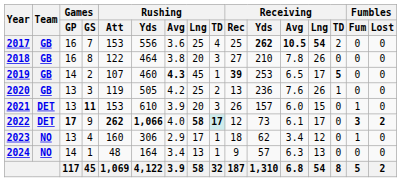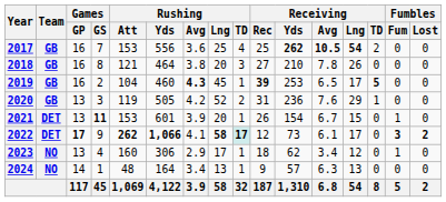 <table class="wikitable" style="text-align: center;">
 <tr>
 <th rowspan="2">Year</th>
 <th rowspan="2">Team</th>
 <th colspan="2">Games</th>
 <th colspan="5">Rushing</th>
 <th colspan="5">Receiving</th>
 <th colspan="2">Fumbles</th>
 </tr>
 <tr>
 <th>GP</th>
 <th>GS</th>
 <th>Att</th>
 <th>Yds</th>
 <th>Avg</th>
 <th>Lng</th>
 <th>TD</th>
 <th>Rec</th>
 <th>Yds</th>
 <th>Avg</th>
 <th>Lng</th>
 <th>TD</th>
 <th>Fum</th>
 <th>Lost</th>
 </tr>
 <tr>
 <th><a href='#'>2017</a></th>
 <th><a href='#'>GB</a></th>
 <td>16</td>
 <td>7</td>
 <td>153</td>
 <td>556</td>
 <td>3.6</td>
 <td>25</td>
 <td>4</td>
 <td>25</td>
 <td><strong>262</strong></td>
 <td><strong>10.5</strong></td>
 <td><strong>54</strong></td>
 <td>2</td>
 <td>0</td>
 <td>0</td>
 </tr>
 <tr>
 <th><a href='#'>2018</a></th>
 <th><a href='#'>GB</a></th>
 <td>16</td>
 <td>8</td>
-<td>122</td>
+<td>121</td>
 <td>464</td>
 <td>3.8</td>
 <td>20</td>
 <td>3</td>
 <td>27</td>
 <td>210</td>
 <td>7.8</td>
 <td>26</td>
 <td>0</td>
 <td>0</td>
 <td>0</td>
 </tr>
 <tr>
 <th><a href='#'>2019</a></th>
 <th><a href='#'>GB</a></th>
-<td>14</td>
+<td>16</td>
 <td>2</td>
-<td>107</td>
+<td>104</td>
 <td>460</td>
 <td><strong>4.3</strong></td>
 <td>45</td>
 <td>1</td>
 <td><strong>39</strong></td>
 <td>253</td>
 <td>6.5</td>
 <td>17</td>
 <td><strong>5</strong></td>
 <td>0</td>
 <td>0</td>
 </tr>
 <tr>
 <th><a href='#'>2020</a></th>
 <th><a href='#'>GB</a></th>
 <td>13</td>
 <td>3</td>
 <td>119</td>
 <td>505</td>
 <td>4.2</td>
-<td>25</td>
+<td>52</td>
 <td>2</td>
-<td>13</td>
+<td>31</td>
 <td>236</td>
 <td>7.6</td>
-<td>26</td>
+<td>29</td>
 <td>1</td>
 <td>0</td>
 <td>0</td>
 </tr>
 <tr>
 <th><a href='#'>2021</a></th>
 <th><a href='#'>DET</a></th>
 <td>13</td>
 <td><strong>11</strong></td>
 <td>153</td>
-<td>610</td>
+<td>601</td>
 <td>3.9</td>
 <td>20</td>
-<td>3</td>
+<td>1</td>
 <td>26</td>
-<td>157</td>
-<td>6.0</td>
+<td>154</td>
+<td>6.7</td>
 <td>15</td>
 <td>0</td>
 <td>1</td>
 <td>0</td>
 </tr>
 <tr>
 <th><a href='#'>2022</a></th>
 <th><a href='#'>DET</a></th>
 <td><strong>17</strong></td>
 <td>9</td>
 <td><strong>262</strong></td>
 <td><strong>1,066</strong></td>
-<td>4.0</td>
+<td>4.1</td>
 <td><strong>58</strong></td>
 <td style="background:#cfecec;"><strong>17</strong></td>
 <td>12</td>
 <td>73</td>
 <td>6.1</td>
 <td>17</td>
 <td>0</td>
 <td><strong>3</strong></td>
 <td><strong>2</strong></td>
 </tr>
 <tr>
 <th><a href='#'>2023</a></th>
 <th><a href='#'>NO</a></th>
 <td>13</td>
 <td>4</td>
 <td>160</td>
 <td>306</td>
 <td>2.9</td>
 <td>17</td>
 <td>1</td>
 <td>18</td>
 <td>62</td>
 <td>3.4</td>
 <td>12</td>
 <td>0</td>
 <td>1</td>
 <td>0</td>
 </tr>
 <tr>
 <th><a href='#'>2024</a></th>
 <th><a href='#'>NO</a></th>
 <td>14</td>
 <td>1</td>
 <td>48</td>
 <td>164</td>
 <td>3.4</td>
 <td>13</td>
 <td>1</td>
 <td>9</td>
 <td>57</td>
 <td>6.3</td>
 <td>13</td>
 <td>0</td>
 <td>0</td>
 <td>0</td>
 </tr>
 <tr>
 <th colspan="2"></th>
 <th>117</th>
 <th>45</th>
 <th>1,069</th>
 <th>4,122</th>
 <th>3.9</th>
 <th>58</th>
 <th>32</th>
 <th>187</th>
 <th>1,310</th>
 <th>6.8</th>
 <th>54</th>
 <th>8</th>
 <th>5</th>
 <th>2</th>
 </tr>
 </table>
